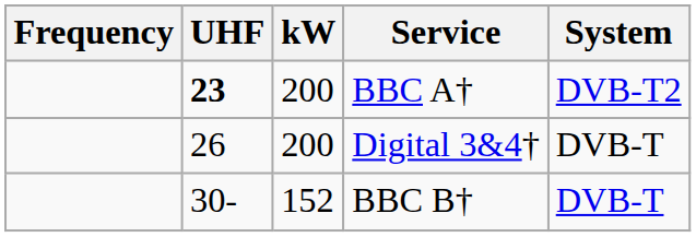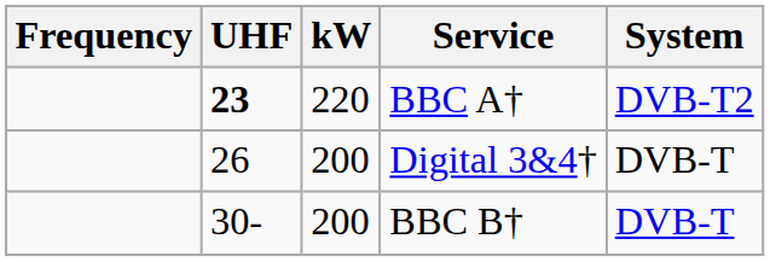 <table class="wikitable sortable">
 <tr>
 <th>Frequency</th>
 <th>UHF</th>
 <th>kW</th>
 <th>Service</th>
 <th>System</th>
 </tr>
 <tr>
 <td></td>
 <td><strong>23</strong></td>
-<td>200</td>
+<td>220</td>
 <td><a href='#'>BBC</a> A†</td>
 <td><a href='#'>DVB-T2</a></td>
 </tr>
 <tr>
 <td></td>
 <td>26</td>
 <td>200</td>
 <td><a href='#'>Digital 3&4</a>†</td>
 <td>DVB-T</td>
 </tr>
 <tr>
 <td></td>
 <td>30-</td>
-<td>152</td>
+<td>200</td>
 <td>BBC B†</td>
 <td><a href='#'>DVB-T</a></td>
 </tr>
 </table>
